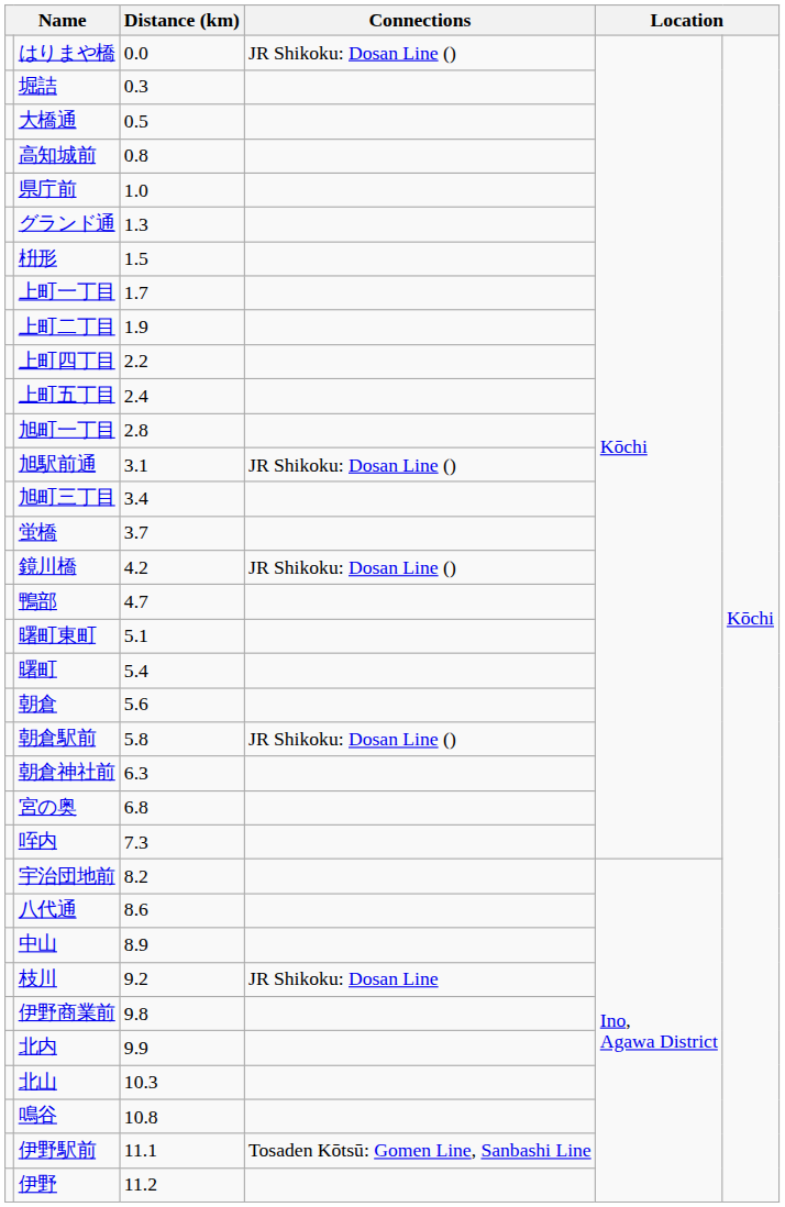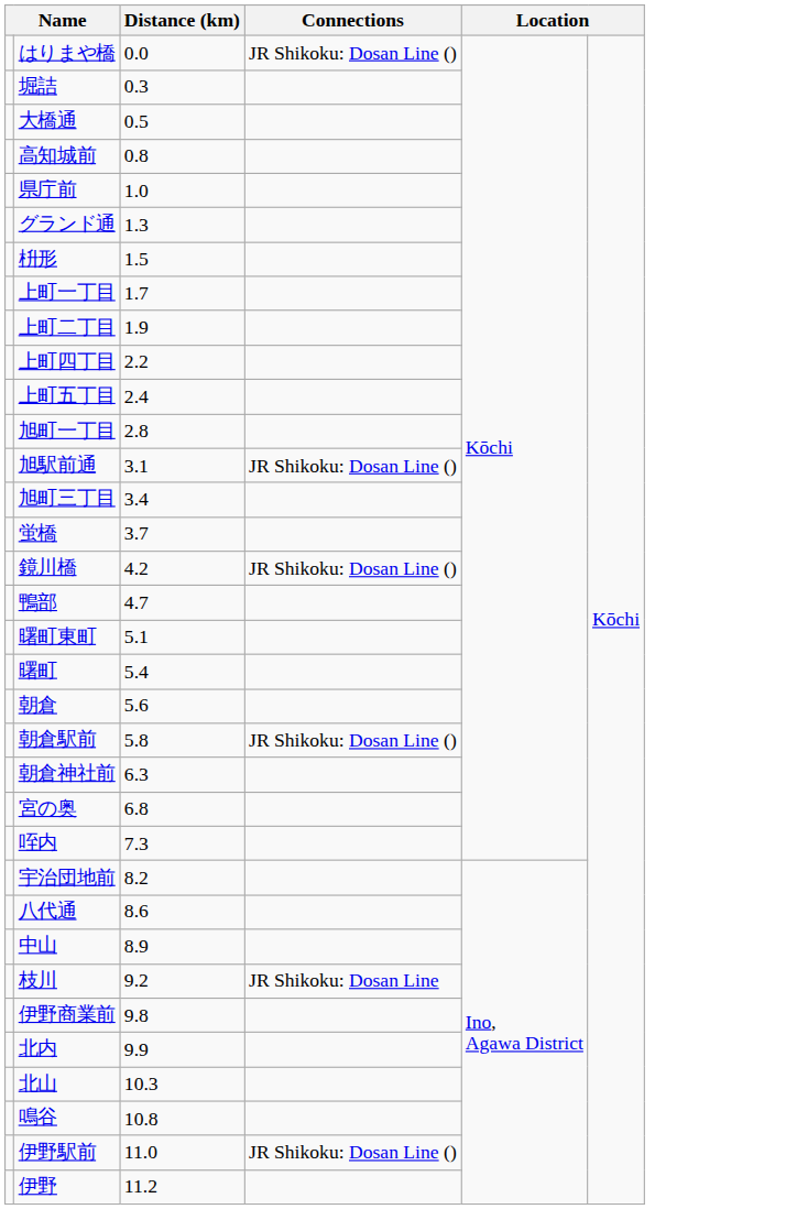 <table class="wikitable">
 <tr>
 <th colspan=2>Name</th>
 <th>Distance (km)</th>
 <th>Connections</th>
 <th colspan=2>Location</th>
 </tr>
 <tr>
 <td></td>
 <td><a href='#'>はりまや橋</a></td>
 <td>0.0</td>
 <td>JR Shikoku: <a href='#'>Dosan Line</a> ()</td>
 <td rowspan=24><a href='#'>Kōchi</a></td>
 <td rowspan=34><a href='#'>Kōchi</a></td>
 </tr>
 <tr>
 <td></td>
 <td><a href='#'>堀詰</a></td>
 <td>0.3</td>
 <td> </td>
 </tr>
 <tr>
 <td></td>
 <td><a href='#'>大橋通</a></td>
 <td>0.5</td>
 <td> </td>
 </tr>
 <tr>
 <td></td>
 <td><a href='#'>高知城前</a></td>
 <td>0.8</td>
 <td> </td>
 </tr>
 <tr>
 <td></td>
 <td><a href='#'>県庁前</a></td>
 <td>1.0</td>
 <td> </td>
 </tr>
 <tr>
 <td></td>
 <td><a href='#'>グランド通</a></td>
 <td>1.3</td>
 <td> </td>
 </tr>
 <tr>
 <td></td>
 <td><a href='#'>枡形</a></td>
 <td>1.5</td>
 <td> </td>
 </tr>
 <tr>
 <td></td>
 <td><a href='#'>上町一丁目</a></td>
 <td>1.7</td>
 <td> </td>
 </tr>
 <tr>
 <td></td>
 <td><a href='#'>上町二丁目</a></td>
 <td>1.9</td>
 <td> </td>
 </tr>
 <tr>
 <td></td>
 <td><a href='#'>上町四丁目</a></td>
 <td>2.2</td>
 <td> </td>
 </tr>
 <tr>
 <td></td>
 <td><a href='#'>上町五丁目</a></td>
 <td>2.4</td>
 <td> </td>
 </tr>
 <tr>
 <td></td>
 <td><a href='#'>旭町一丁目</a></td>
 <td>2.8</td>
 <td> </td>
 </tr>
 <tr>
 <td></td>
 <td><a href='#'>旭駅前通</a></td>
 <td>3.1</td>
 <td>JR Shikoku: <a href='#'>Dosan Line</a> ()</td>
 </tr>
 <tr>
 <td></td>
 <td><a href='#'>旭町三丁目</a></td>
 <td>3.4</td>
 <td> </td>
 </tr>
 <tr>
 <td></td>
 <td><a href='#'>蛍橋</a></td>
 <td>3.7</td>
 <td> </td>
 </tr>
 <tr>
 <td></td>
 <td><a href='#'>鏡川橋</a></td>
 <td>4.2</td>
 <td>JR Shikoku: <a href='#'>Dosan Line</a> ()</td>
 </tr>
 <tr>
 <td></td>
 <td><a href='#'>鴨部</a></td>
 <td>4.7</td>
 <td> </td>
 </tr>
 <tr>
 <td></td>
 <td><a href='#'>曙町東町</a></td>
 <td>5.1</td>
 <td> </td>
 </tr>
 <tr>
 <td></td>
 <td><a href='#'>曙町</a></td>
 <td>5.4</td>
 <td> </td>
 </tr>
 <tr>
 <td></td>
 <td><a href='#'>朝倉</a></td>
 <td>5.6</td>
 <td> </td>
 </tr>
 <tr>
 <td></td>
 <td><a href='#'>朝倉駅前</a></td>
 <td>5.8</td>
 <td>JR Shikoku: <a href='#'>Dosan Line</a> ()</td>
 </tr>
 <tr>
 <td></td>
 <td><a href='#'>朝倉神社前</a></td>
 <td>6.3</td>
 <td> </td>
 </tr>
 <tr>
 <td></td>
 <td><a href='#'>宮の奥</a></td>
 <td>6.8</td>
 <td> </td>
 </tr>
 <tr>
 <td></td>
 <td><a href='#'>咥内</a></td>
 <td>7.3</td>
 <td> </td>
 </tr>
 <tr>
 <td></td>
 <td><a href='#'>宇治団地前</a></td>
 <td>8.2</td>
 <td> </td>
 <td rowspan=10><a href='#'>Ino</a>,<br><a href='#'>Agawa District</a></td>
 </tr>
 <tr>
 <td></td>
 <td><a href='#'>八代通</a></td>
 <td>8.6</td>
 <td> </td>
 </tr>
 <tr>
 <td></td>
 <td><a href='#'>中山</a></td>
 <td>8.9</td>
 <td> </td>
 </tr>
 <tr>
 <td></td>
 <td><a href='#'>枝川</a></td>
 <td>9.2</td>
 <td>JR Shikoku: <a href='#'>Dosan Line</a></td>
 </tr>
 <tr>
 <td></td>
 <td><a href='#'>伊野商業前</a></td>
 <td>9.8</td>
 <td> </td>
 </tr>
 <tr>
 <td></td>
 <td><a href='#'>北内</a></td>
 <td>9.9</td>
 <td> </td>
 </tr>
 <tr>
 <td></td>
 <td><a href='#'>北山</a></td>
 <td>10.3</td>
 <td> </td>
 </tr>
 <tr>
 <td></td>
 <td><a href='#'>鳴谷</a></td>
 <td>10.8</td>
 <td> </td>
 </tr>
 <tr>
 <td></td>
 <td><a href='#'>伊野駅前</a></td>
-<td>11.1</td>
-<td>Tosaden Kōtsū: <a href='#'>Gomen Line</a>, <a href='#'>Sanbashi Line</a></td>
+<td>11.0</td>
+<td>JR Shikoku: <a href='#'>Dosan Line</a> ()</td>
 </tr>
 <tr>
 <td></td>
 <td><a href='#'>伊野</a></td>
 <td>11.2</td>
 <td> </td>
 </tr>
 </table>
